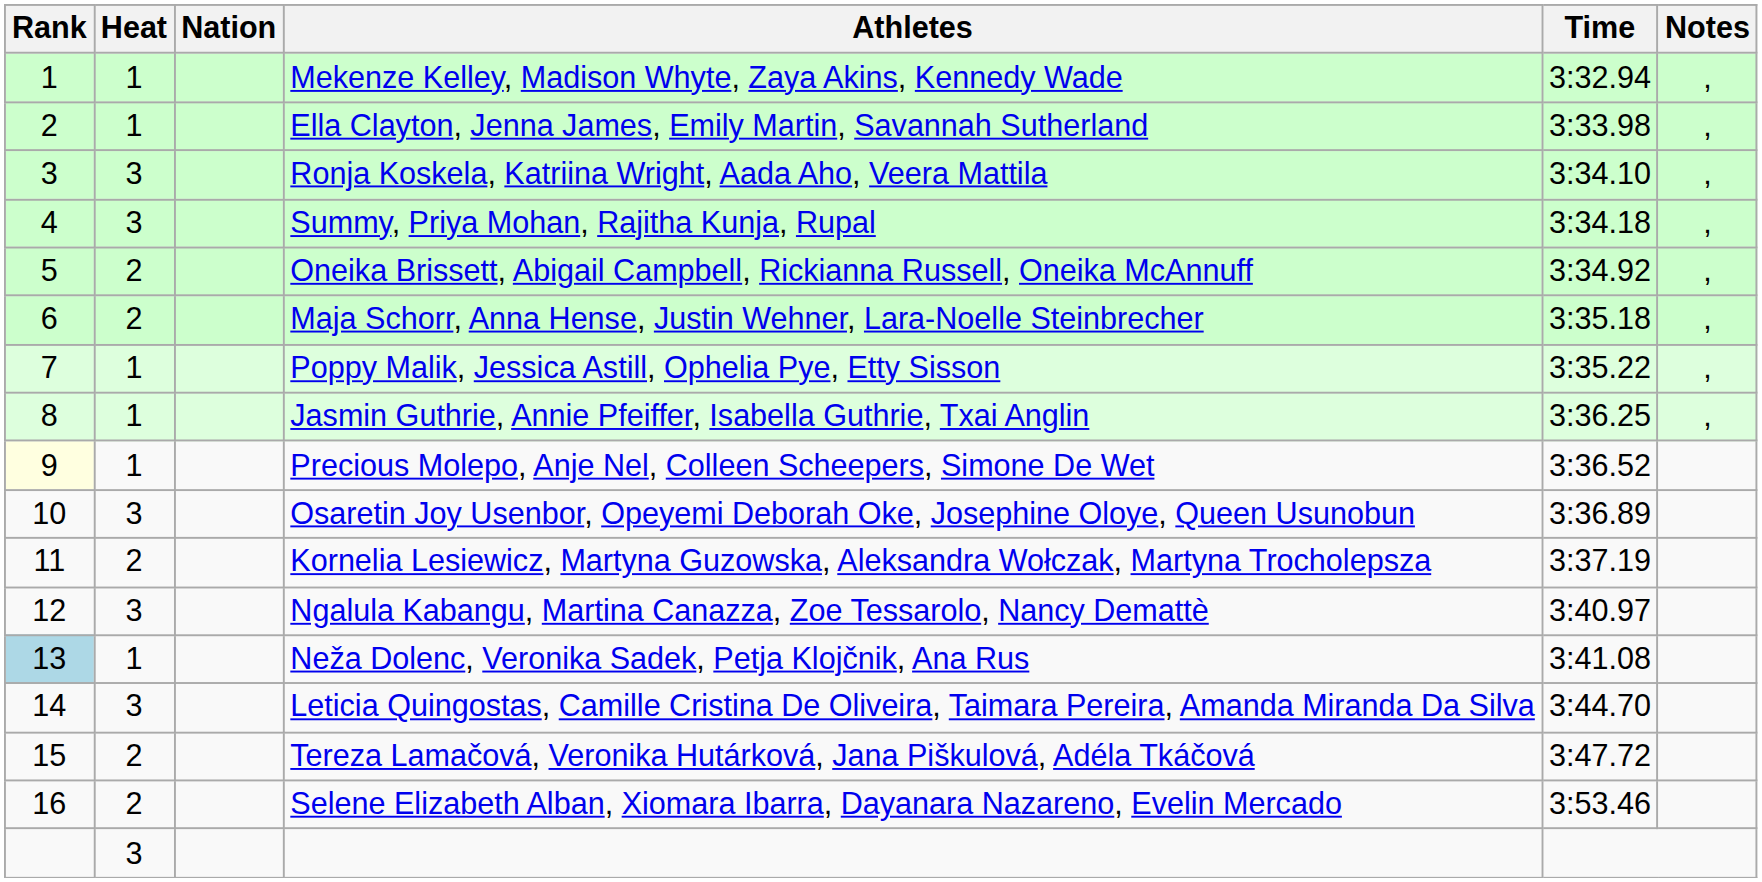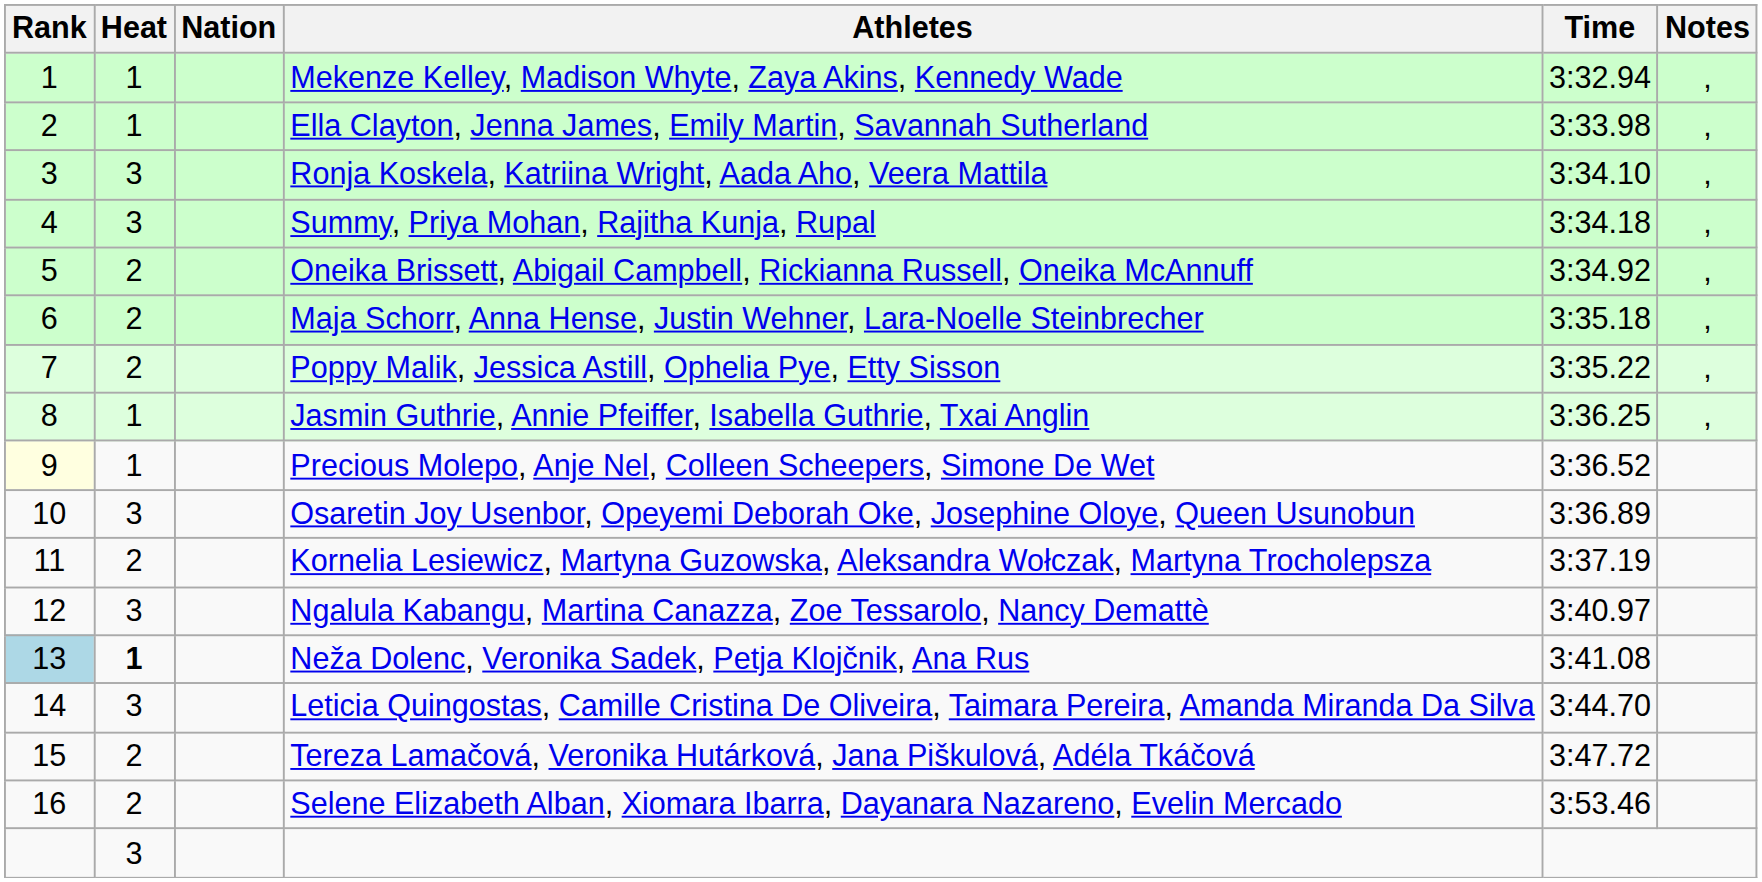 <table class="wikitable sortable" style="text-align:center">
 <tr>
 <th>Rank</th>
 <th>Heat</th>
 <th>Nation</th>
 <th>Athletes</th>
 <th>Time</th>
 <th>Notes</th>
 </tr>
 <tr bgcolor=ccffcc>
 <td>1</td>
 <td>1</td>
 <td align=left></td>
 <td align=left><a href='#'>Mekenze Kelley</a>, <a href='#'>Madison Whyte</a>, <a href='#'>Zaya Akins</a>, <a href='#'>Kennedy Wade</a></td>
 <td>3:32.94</td>
 <td>, </td>
 </tr>
 <tr bgcolor=ccffcc>
 <td>2</td>
 <td>1</td>
 <td align=left></td>
 <td align=left><a href='#'>Ella Clayton</a>, <a href='#'>Jenna James</a>, <a href='#'>Emily Martin</a>, <a href='#'>Savannah Sutherland</a></td>
 <td>3:33.98</td>
 <td>, </td>
 </tr>
 <tr bgcolor=ccffcc>
 <td>3</td>
 <td>3</td>
 <td align=left></td>
 <td align=left><a href='#'>Ronja Koskela</a>, <a href='#'>Katriina Wright</a>, <a href='#'>Aada Aho</a>, <a href='#'>Veera Mattila</a></td>
 <td>3:34.10</td>
 <td>, </td>
 </tr>
 <tr bgcolor=ccffcc>
 <td>4</td>
 <td>3</td>
 <td align=left></td>
 <td align=left><a href='#'>Summy</a>, <a href='#'>Priya Mohan</a>, <a href='#'>Rajitha Kunja</a>, <a href='#'>Rupal</a></td>
 <td>3:34.18</td>
 <td>, </td>
 </tr>
 <tr bgcolor=ccffcc>
 <td>5</td>
 <td>2</td>
 <td align=left></td>
 <td align=left><a href='#'>Oneika Brissett</a>, <a href='#'>Abigail Campbell</a>, <a href='#'>Rickianna Russell</a>, <a href='#'>Oneika McAnnuff</a></td>
 <td>3:34.92</td>
 <td>, </td>
 </tr>
 <tr bgcolor=ccffcc>
 <td>6</td>
 <td>2</td>
 <td align=left></td>
 <td align=left><a href='#'>Maja Schorr</a>, <a href='#'>Anna Hense</a>, <a href='#'>Justin Wehner</a>, <a href='#'>Lara-Noelle Steinbrecher</a></td>
 <td>3:35.18</td>
 <td>, </td>
 </tr>
 <tr bgcolor=ddffdd>
 <td>7</td>
-<td>1</td>
+<td>2</td>
 <td align=left></td>
 <td align=left><a href='#'>Poppy Malik</a>, <a href='#'>Jessica Astill</a>, <a href='#'>Ophelia Pye</a>, <a href='#'>Etty Sisson</a></td>
 <td>3:35.22</td>
 <td>, </td>
 </tr>
 <tr bgcolor=ddffdd>
 <td>8</td>
 <td>1</td>
 <td align=left></td>
 <td align=left><a href='#'>Jasmin Guthrie</a>, <a href='#'>Annie Pfeiffer</a>, <a href='#'>Isabella Guthrie</a>, <a href='#'>Txai Anglin</a></td>
 <td>3:36.25</td>
 <td>, </td>
 </tr>
 <tr>
 <td style="background: lightyellow;">9</td>
 <td>1</td>
 <td align=left></td>
 <td align=left><a href='#'>Precious Molepo</a>, <a href='#'>Anje Nel</a>, <a href='#'>Colleen Scheepers</a>, <a href='#'>Simone De Wet</a></td>
 <td>3:36.52</td>
 <td></td>
 </tr>
 <tr>
 <td>10</td>
 <td>3</td>
 <td align=left></td>
 <td align=left><a href='#'>Osaretin Joy Usenbor</a>, <a href='#'>Opeyemi Deborah Oke</a>, <a href='#'>Josephine Oloye</a>, <a href='#'>Queen Usunobun</a></td>
 <td>3:36.89</td>
 <td></td>
 </tr>
 <tr>
 <td>11</td>
 <td>2</td>
 <td align=left></td>
 <td align=left><a href='#'>Kornelia Lesiewicz</a>, <a href='#'>Martyna Guzowska</a>, <a href='#'>Aleksandra Wołczak</a>, <a href='#'>Martyna Trocholepsza</a></td>
 <td>3:37.19</td>
 <td></td>
 </tr>
 <tr>
 <td>12</td>
 <td>3</td>
 <td align=left></td>
 <td align=left><a href='#'>Ngalula Kabangu</a>, <a href='#'>Martina Canazza</a>, <a href='#'>Zoe Tessarolo</a>, <a href='#'>Nancy Demattè</a></td>
 <td>3:40.97</td>
 <td></td>
 </tr>
 <tr>
 <td style="background: lightblue;">13</td>
-<td>1</td>
+<td><strong>1</strong></td>
 <td align=left></td>
 <td align=left><a href='#'>Neža Dolenc</a>, <a href='#'>Veronika Sadek</a>, <a href='#'>Petja Klojčnik</a>, <a href='#'>Ana Rus</a></td>
 <td>3:41.08</td>
 <td></td>
 </tr>
 <tr>
 <td>14</td>
 <td>3</td>
 <td align=left></td>
 <td align=left><a href='#'>Leticia Quingostas</a>, <a href='#'>Camille Cristina De Oliveira</a>, <a href='#'>Taimara Pereira</a>, <a href='#'>Amanda Miranda Da Silva</a></td>
 <td>3:44.70</td>
 <td></td>
 </tr>
 <tr>
 <td>15</td>
 <td>2</td>
 <td align=left></td>
 <td align=left><a href='#'>Tereza Lamačová</a>, <a href='#'>Veronika Hutárková</a>, <a href='#'>Jana Piškulová</a>, <a href='#'>Adéla Tkáčová</a></td>
 <td>3:47.72</td>
 <td></td>
 </tr>
 <tr>
 <td>16</td>
 <td>2</td>
 <td align=left></td>
 <td align=left><a href='#'>Selene Elizabeth Alban</a>, <a href='#'>Xiomara Ibarra</a>, <a href='#'>Dayanara Nazareno</a>, <a href='#'>Evelin Mercado</a></td>
 <td>3:53.46</td>
 <td></td>
 </tr>
 <tr>
 <td></td>
 <td>3</td>
 <td align=left></td>
 <td align=left></td>
 <td colspan=2></td>
 </tr>
 </table>
